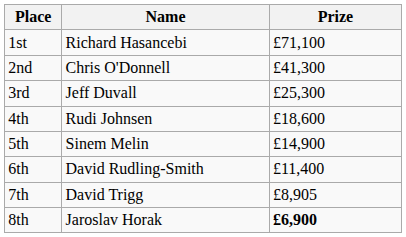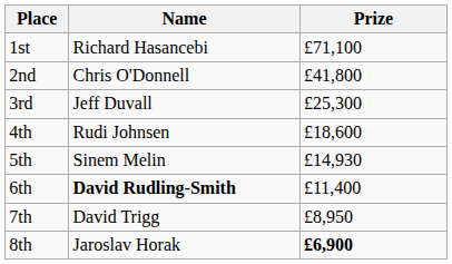 <table class="wikitable">
 <tr>
 <th width="50">Place</th>
 <th width="200">Name</th>
 <th width="125">Prize</th>
 </tr>
 <tr>
 <td>1st</td>
 <td> Richard Hasancebi</td>
 <td>£71,100</td>
 </tr>
 <tr>
 <td>2nd</td>
 <td> Chris O'Donnell</td>
-<td>£41,300</td>
+<td>£41,800</td>
 </tr>
 <tr>
 <td>3rd</td>
 <td> Jeff Duvall</td>
 <td>£25,300</td>
 </tr>
 <tr>
 <td>4th</td>
 <td> Rudi Johnsen</td>
 <td>£18,600</td>
 </tr>
 <tr>
 <td>5th</td>
 <td> Sinem Melin</td>
-<td>£14,900</td>
+<td>£14,930</td>
 </tr>
 <tr>
 <td>6th</td>
-<td> David Rudling-Smith</td>
+<td><strong> David Rudling-Smith</strong></td>
 <td>£11,400</td>
 </tr>
 <tr>
 <td>7th</td>
 <td> David Trigg</td>
-<td>£8,905</td>
+<td>£8,950</td>
 </tr>
 <tr>
 <td>8th</td>
 <td> Jaroslav Horak</td>
 <td><strong>£6,900</strong></td>
 </tr>
 <tr>
 </tr>
 </table>
